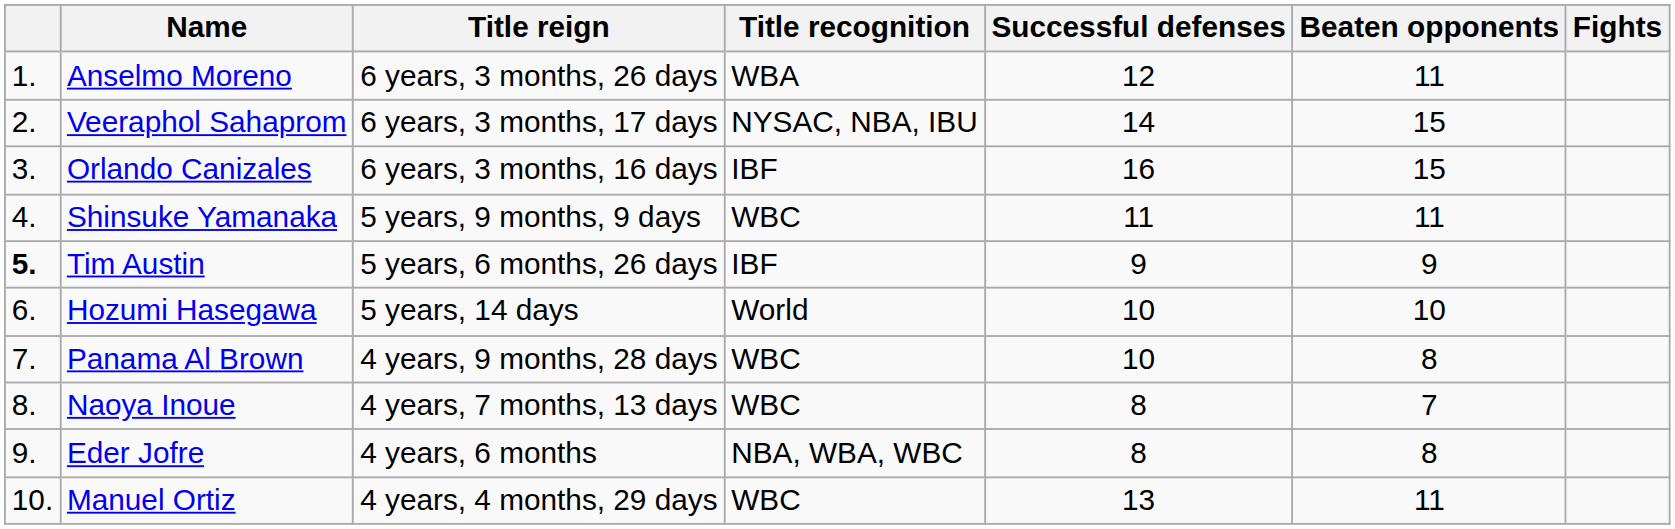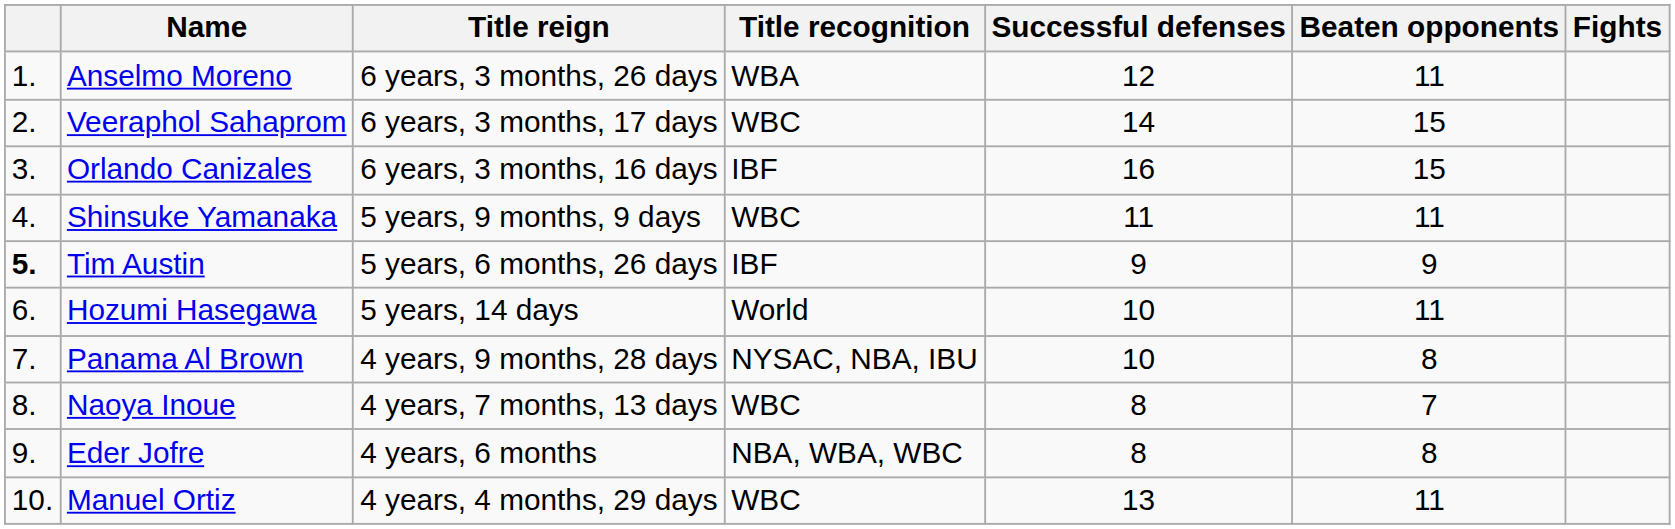 <table class="sortable wikitable">
 <tr>
 <th></th>
 <th>Name</th>
 <th>Title reign</th>
 <th>Title recognition</th>
 <th>Successful defenses</th>
 <th>Beaten opponents</th>
 <th>Fights</th>
 </tr>
 <tr>
 <td>1.</td>
 <td><a href='#'>Anselmo Moreno</a></td>
 <td>6 years, 3 months, 26 days</td>
 <td>WBA</td>
 <td align="center">12</td>
 <td align="center">11</td>
 <td></td>
 </tr>
 <tr>
 <td>2.</td>
 <td><a href='#'>Veeraphol Sahaprom</a></td>
 <td>6 years, 3 months, 17 days</td>
-<td>NYSAC, NBA, IBU</td>
+<td>WBC</td>
 <td align="center">14</td>
 <td align="center">15</td>
 <td></td>
 </tr>
 <tr>
 <td>3.</td>
 <td><a href='#'>Orlando Canizales</a></td>
 <td>6 years, 3 months, 16 days</td>
 <td>IBF</td>
 <td align="center">16</td>
 <td align="center">15</td>
 <td></td>
 </tr>
 <tr>
 <td>4.</td>
 <td><a href='#'>Shinsuke Yamanaka</a></td>
 <td>5 years, 9 months, 9 days</td>
 <td>WBC</td>
 <td align="center">11</td>
 <td align="center">11</td>
 <td></td>
 </tr>
 <tr>
 <td><strong>5.</strong></td>
 <td><a href='#'>Tim Austin</a></td>
 <td>5 years, 6 months, 26 days</td>
 <td>IBF</td>
 <td align="center">9</td>
 <td align="center">9</td>
 <td></td>
 </tr>
 <tr>
 <td>6.</td>
 <td><a href='#'>Hozumi Hasegawa</a></td>
 <td>5 years, 14 days</td>
 <td>World</td>
 <td align="center">10</td>
-<td align="center">10</td>
+<td align="center">11</td>
 <td></td>
 </tr>
 <tr>
 <td>7.</td>
 <td><a href='#'>Panama Al Brown</a></td>
 <td>4 years, 9 months, 28 days</td>
-<td>WBC</td>
+<td>NYSAC, NBA, IBU</td>
 <td align="center">10</td>
 <td align="center">8</td>
 <td></td>
 </tr>
 <tr>
 <td>8.</td>
 <td><a href='#'>Naoya Inoue</a></td>
 <td>4 years, 7 months, 13 days</td>
 <td>WBC</td>
 <td align="center">8</td>
 <td align="center">7</td>
 <td></td>
 </tr>
 <tr>
 <td>9.</td>
 <td><a href='#'>Eder Jofre</a></td>
 <td>4 years, 6 months</td>
 <td>NBA, WBA, WBC</td>
 <td align="center">8</td>
 <td align="center">8</td>
 <td></td>
 </tr>
 <tr>
 <td>10.</td>
 <td><a href='#'>Manuel Ortiz</a></td>
 <td>4 years, 4 months, 29 days</td>
 <td>WBC</td>
 <td align="center">13</td>
 <td align="center">11</td>
 <td></td>
 </tr>
 </table>
